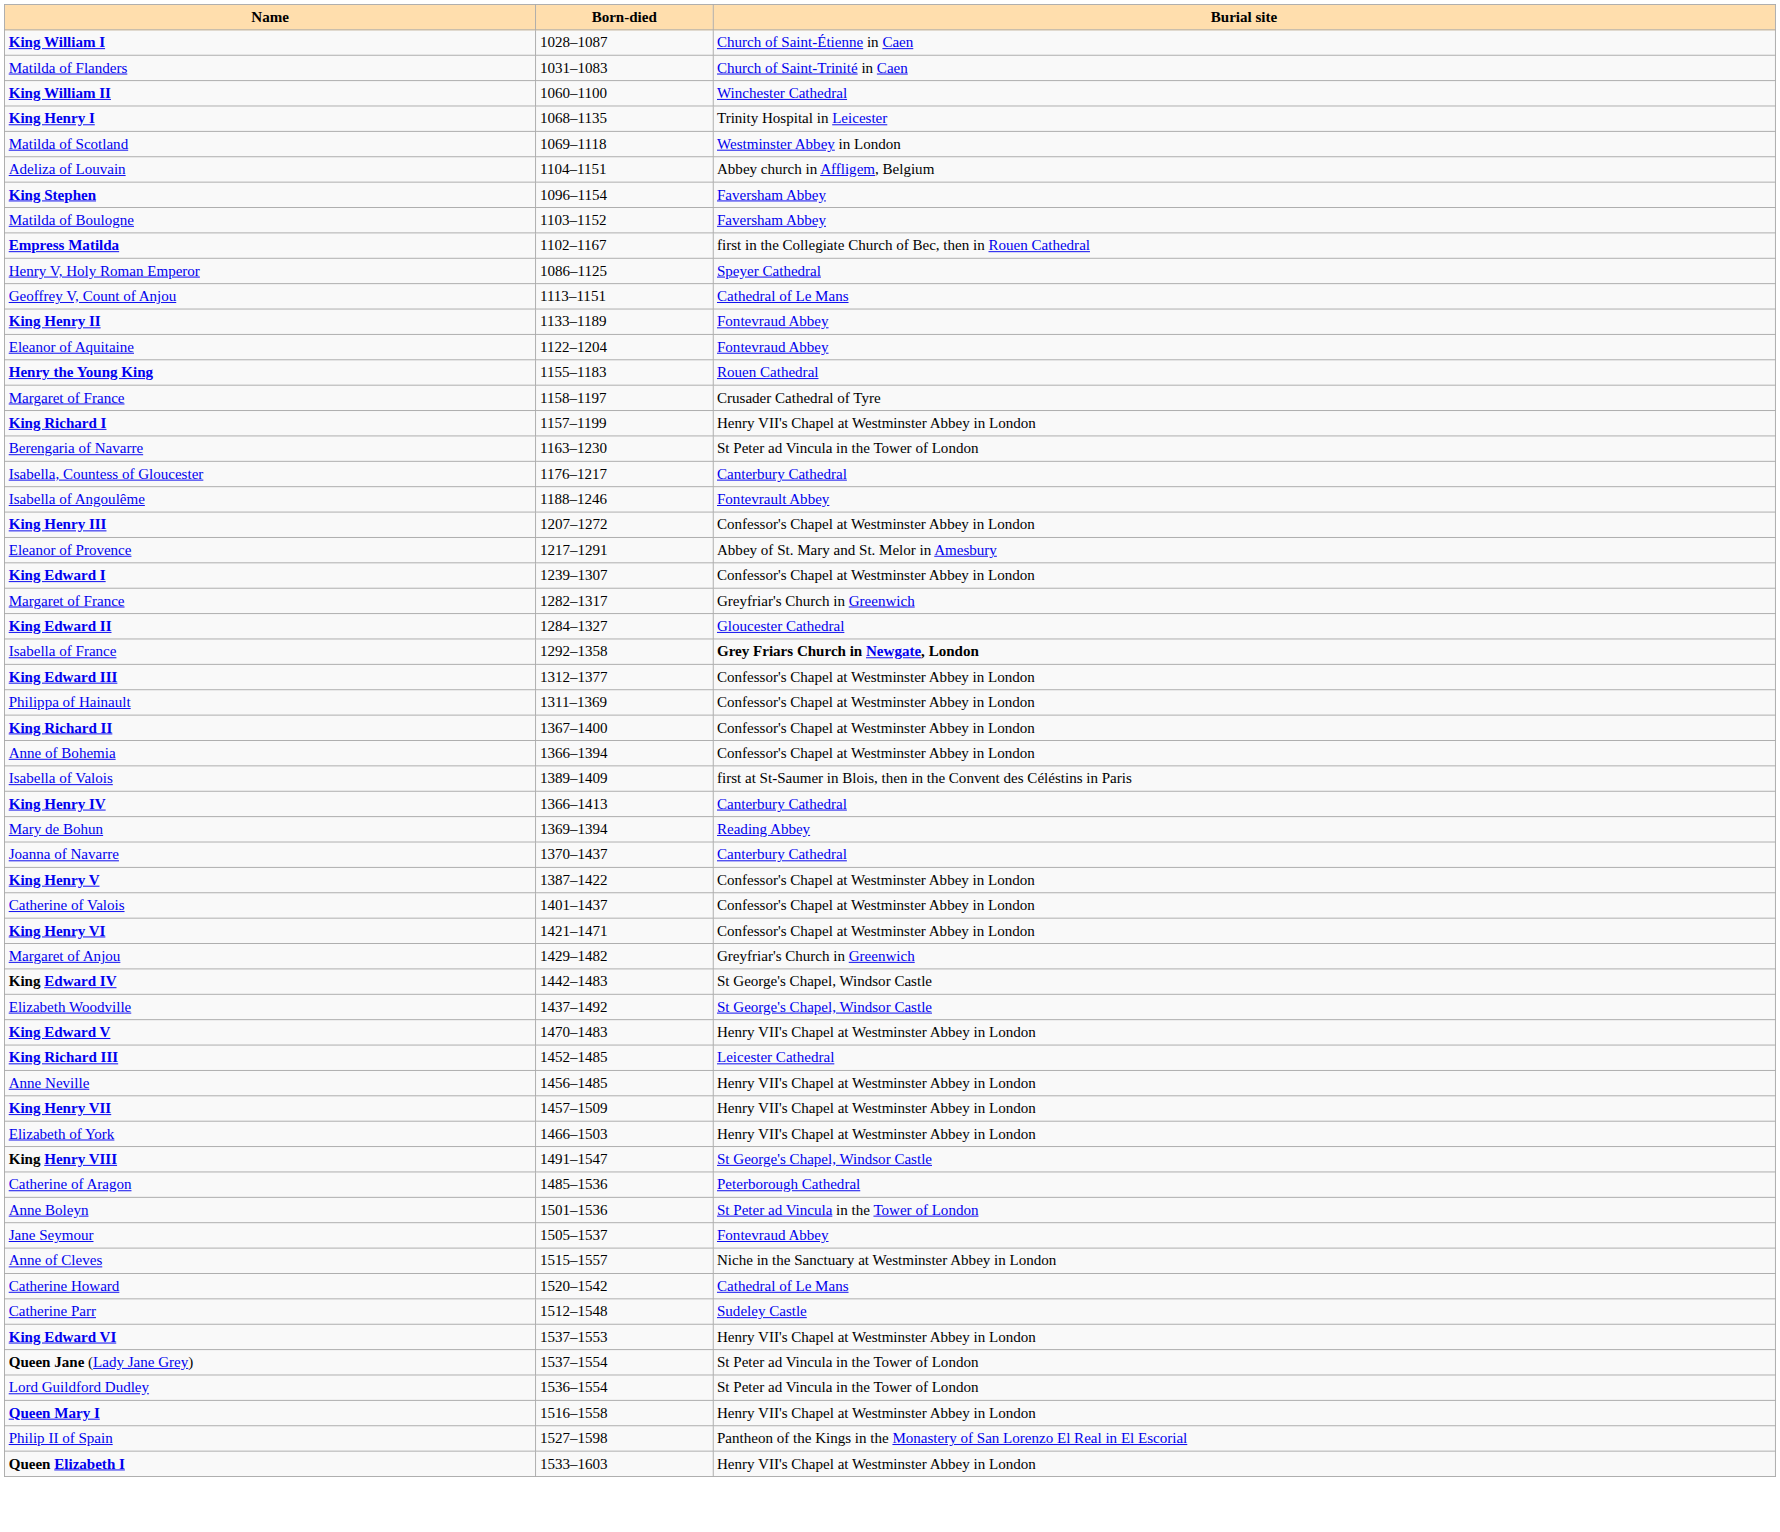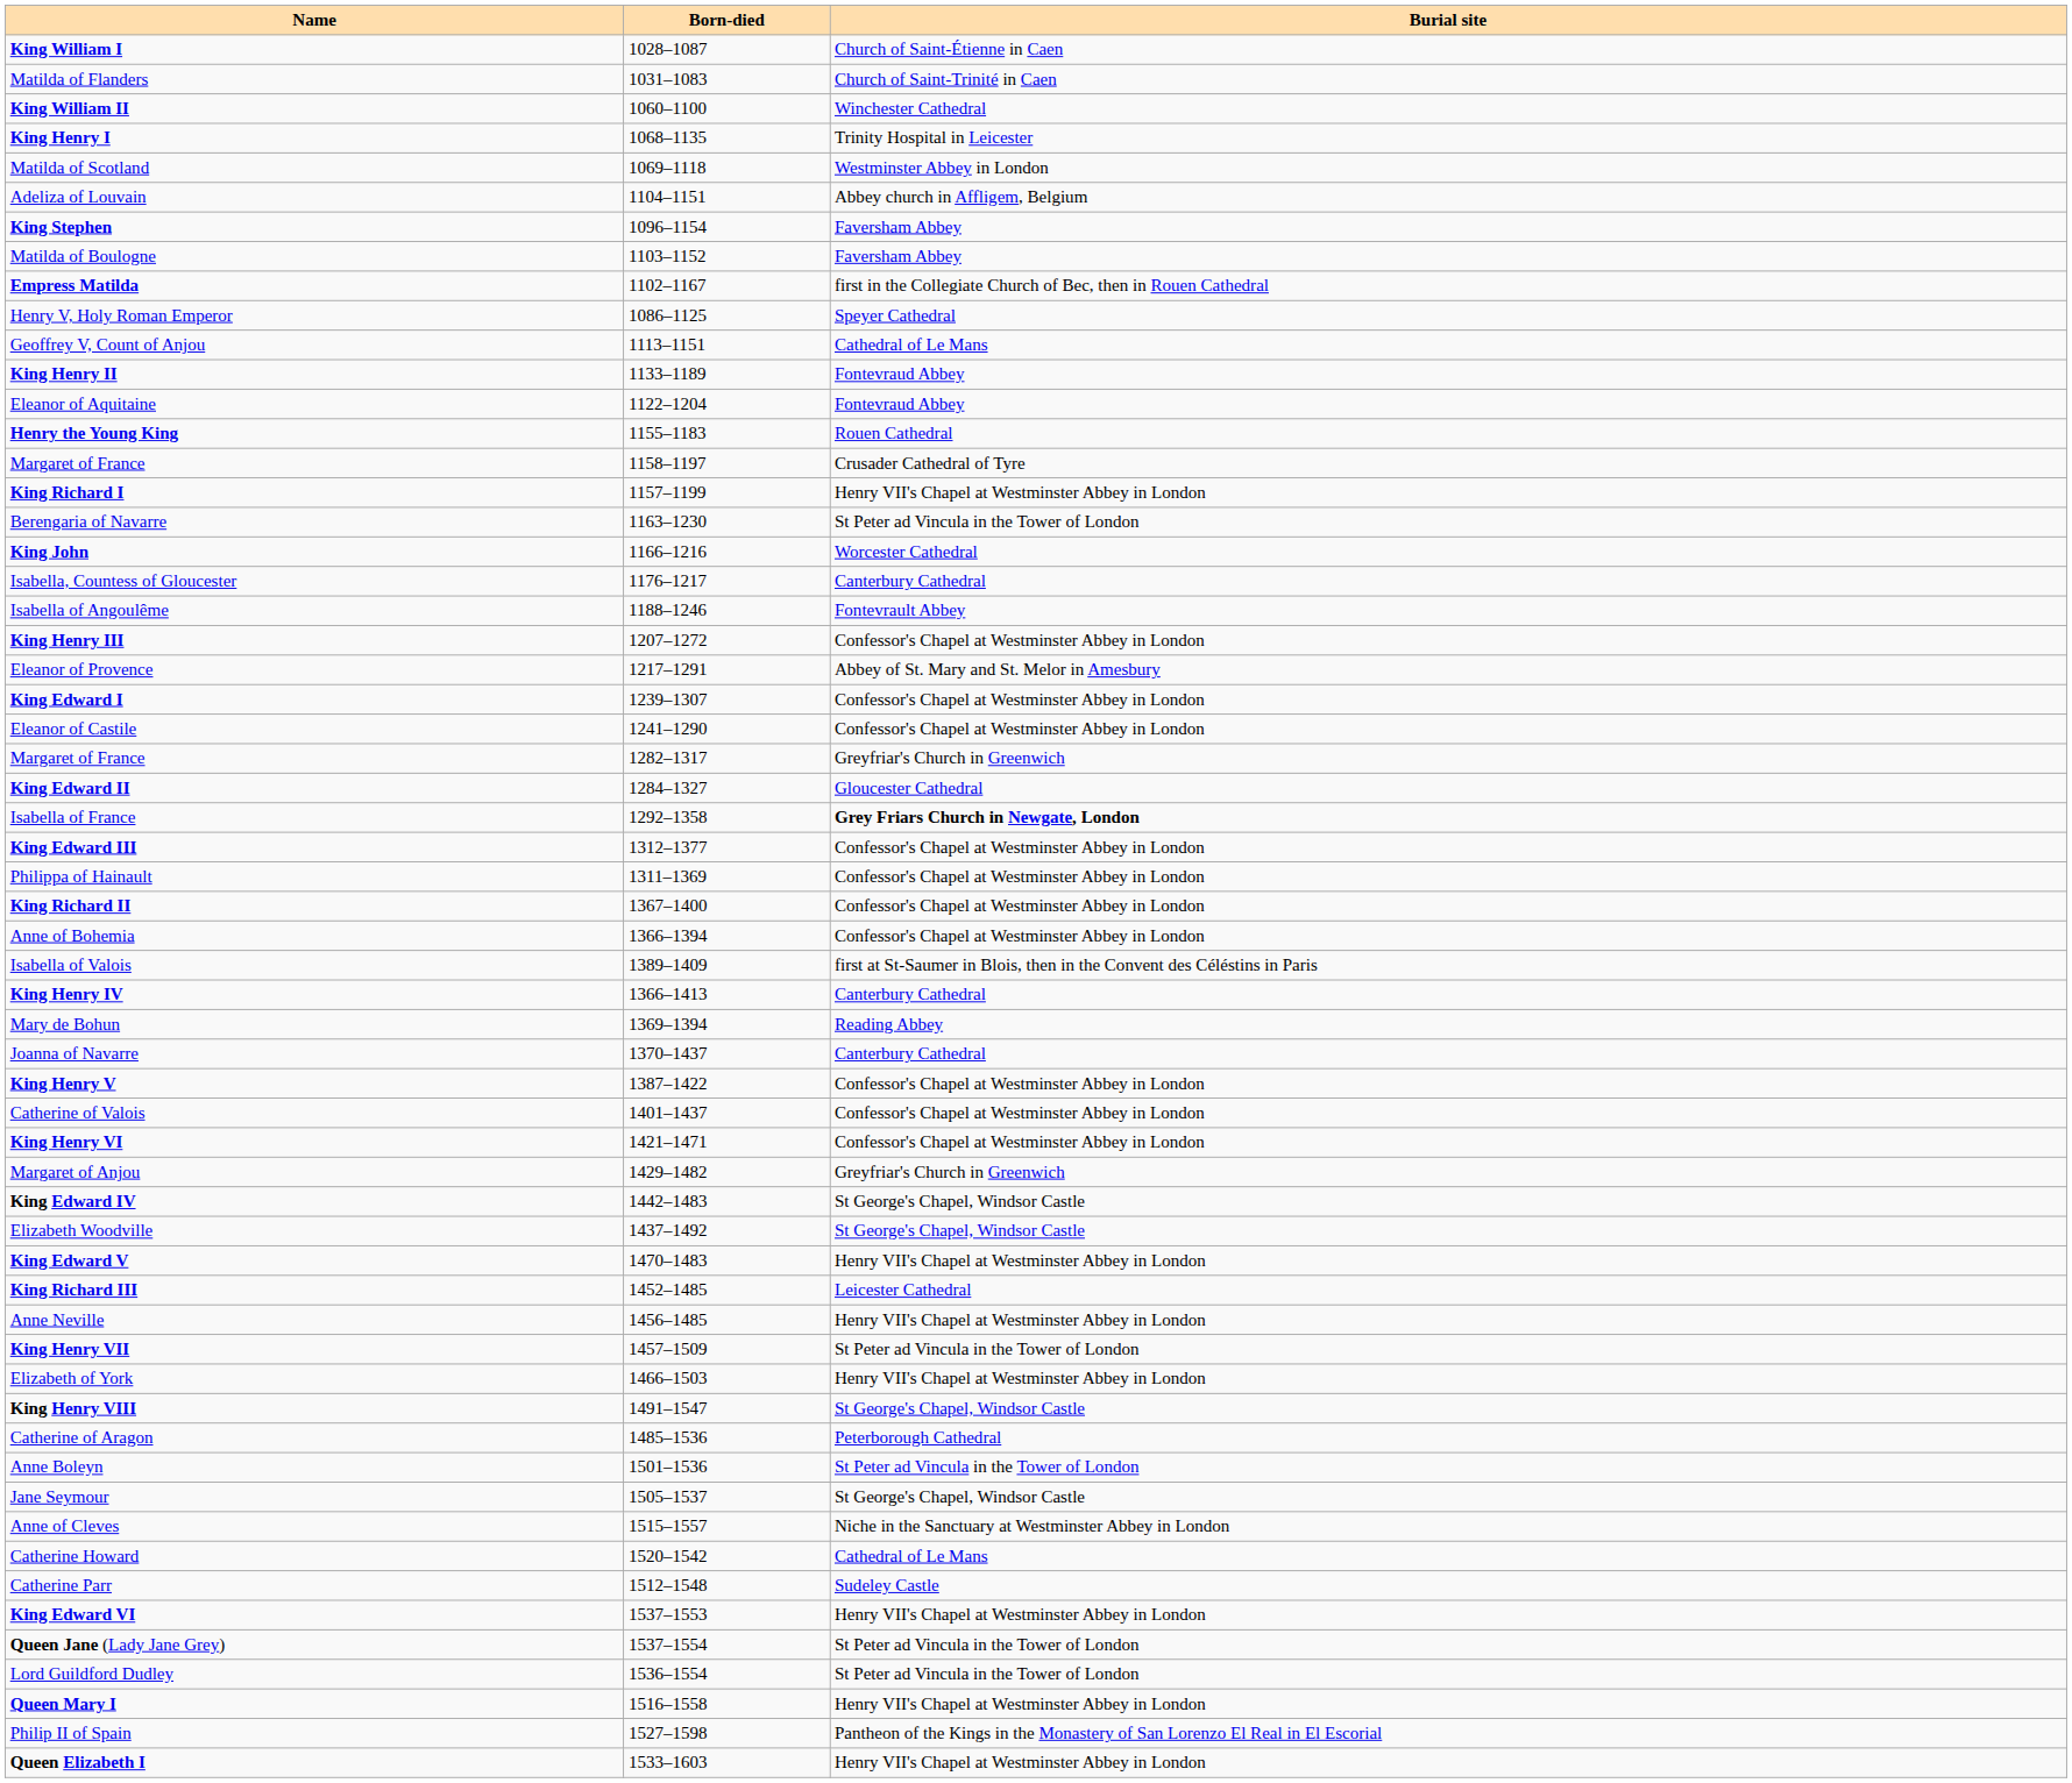 <table width = "95%" border = 1 border="1" cellpadding="4" cellspacing="0" style="margin: 0.5em 1em 0.5em 0; background: #f9f9f9; border: 1px #aaa solid; border-collapse: collapse;">
 <tr>
 <th width="30%" bgcolor="#ffdead">Name</th>
 <th width="10%" bgcolor="#ffdead">Born-died</th>
 <th width="90%" bgcolor="#ffdead">Burial site</th>
 </tr>
 <tr>
 <td><strong><a href='#'>King William I</a></strong></td>
 <td>1028–1087</td>
 <td><a href='#'>Church of Saint-Étienne</a> in <a href='#'>Caen</a></td>
 </tr>
 <tr>
 <td><a href='#'>Matilda of Flanders</a></td>
 <td>1031–1083</td>
 <td><a href='#'>Church of Saint-Trinité</a> in <a href='#'>Caen</a></td>
 </tr>
 <tr>
 <td><strong><a href='#'>King William II</a></strong></td>
 <td>1060–1100</td>
 <td><a href='#'>Winchester Cathedral</a></td>
 </tr>
 <tr>
 <td><strong><a href='#'>King Henry I</a></strong></td>
 <td>1068–1135</td>
 <td>Trinity Hospital in <a href='#'>Leicester</a></td>
 </tr>
 <tr>
 <td><a href='#'>Matilda of Scotland</a></td>
 <td>1069–1118</td>
 <td><a href='#'>Westminster Abbey</a> in London</td>
 </tr>
 <tr>
 <td><a href='#'>Adeliza of Louvain</a></td>
 <td>1104–1151</td>
 <td>Abbey church in <a href='#'>Affligem</a>, Belgium</td>
 </tr>
 <tr>
 <td><strong><a href='#'>King Stephen</a></strong></td>
 <td>1096–1154</td>
 <td><a href='#'>Faversham Abbey</a></td>
 </tr>
 <tr>
 <td><a href='#'>Matilda of Boulogne</a></td>
 <td>1103–1152</td>
 <td><a href='#'>Faversham Abbey</a></td>
 </tr>
 <tr>
 <td><strong><a href='#'>Empress Matilda</a></strong></td>
 <td>1102–1167</td>
 <td>first in the Collegiate Church of Bec, then in <a href='#'>Rouen Cathedral</a></td>
 </tr>
 <tr>
 <td><a href='#'>Henry V, Holy Roman Emperor</a></td>
 <td>1086–1125</td>
 <td><a href='#'>Speyer Cathedral</a></td>
 </tr>
 <tr>
 <td><a href='#'>Geoffrey V, Count of Anjou</a></td>
 <td>1113–1151</td>
 <td><a href='#'>Cathedral of Le Mans</a></td>
 </tr>
 <tr>
 <td><strong><a href='#'>King Henry II</a></strong></td>
 <td>1133–1189</td>
 <td><a href='#'>Fontevraud Abbey</a></td>
 </tr>
 <tr>
 <td><a href='#'>Eleanor of Aquitaine</a></td>
 <td>1122–1204</td>
 <td><a href='#'>Fontevraud Abbey</a></td>
 </tr>
 <tr>
 <td><strong><a href='#'>Henry the Young King</a></strong></td>
 <td>1155–1183</td>
 <td><a href='#'>Rouen Cathedral</a></td>
 </tr>
 <tr>
 <td><a href='#'>Margaret of France</a></td>
 <td>1158–1197</td>
 <td>Crusader Cathedral of Tyre</td>
 </tr>
 <tr>
 <td><strong><a href='#'>King Richard I</a></strong></td>
 <td>1157–1199</td>
 <td>Henry VII's Chapel at Westminster Abbey in London</td>
 </tr>
 <tr>
 <td><a href='#'>Berengaria of Navarre</a></td>
 <td>1163–1230</td>
 <td>St Peter ad Vincula in the Tower of London</td>
 </tr>
 <tr>
+<td><strong><a href='#'>King John</a></strong></td>
+<td>1166–1216</td>
+<td><a href='#'>Worcester Cathedral</a></td>
+</tr>
+<tr>
 <td><a href='#'>Isabella, Countess of Gloucester</a></td>
 <td>1176–1217</td>
 <td><a href='#'>Canterbury Cathedral</a></td>
 </tr>
 <tr>
 <td><a href='#'>Isabella of Angoulême</a></td>
 <td>1188–1246</td>
 <td><a href='#'>Fontevrault Abbey</a></td>
 </tr>
 <tr>
 <td><strong><a href='#'>King Henry III</a></strong></td>
 <td>1207–1272</td>
 <td>Confessor's Chapel at Westminster Abbey in London</td>
 </tr>
 <tr>
 <td><a href='#'>Eleanor of Provence</a></td>
 <td>1217–1291</td>
 <td>Abbey of St. Mary and St. Melor in <a href='#'>Amesbury</a></td>
 </tr>
 <tr>
 <td><strong><a href='#'>King Edward I</a></strong></td>
 <td>1239–1307</td>
+<td>Confessor's Chapel at Westminster Abbey in London</td>
+</tr>
+<tr>
+<td><a href='#'>Eleanor of Castile</a></td>
+<td>1241–1290</td>
 <td>Confessor's Chapel at Westminster Abbey in London</td>
 </tr>
 <tr>
 <td><a href='#'>Margaret of France</a></td>
 <td>1282–1317</td>
 <td>Greyfriar's Church in <a href='#'>Greenwich</a></td>
 </tr>
 <tr>
 <td><strong><a href='#'>King Edward II</a></strong></td>
 <td>1284–1327</td>
 <td><a href='#'>Gloucester Cathedral</a></td>
 </tr>
 <tr>
 <td><a href='#'>Isabella of France</a></td>
 <td>1292–1358</td>
 <td><strong>Grey Friars Church in <a href='#'>Newgate</a>, London</strong></td>
 </tr>
 <tr>
 <td><strong><a href='#'>King Edward III</a></strong></td>
 <td>1312–1377</td>
 <td>Confessor's Chapel at Westminster Abbey in London</td>
 </tr>
 <tr>
 <td><a href='#'>Philippa of Hainault</a></td>
 <td>1311–1369</td>
 <td>Confessor's Chapel at Westminster Abbey in London</td>
 </tr>
 <tr>
 <td><strong><a href='#'>King Richard II</a></strong></td>
 <td>1367–1400</td>
 <td>Confessor's Chapel at Westminster Abbey in London</td>
 </tr>
 <tr>
 <td><a href='#'>Anne of Bohemia</a></td>
 <td>1366–1394</td>
 <td>Confessor's Chapel at Westminster Abbey in London</td>
 </tr>
 <tr>
 <td><a href='#'>Isabella of Valois</a></td>
 <td>1389–1409</td>
 <td>first at St-Saumer in Blois, then in the Convent des Céléstins in Paris</td>
 </tr>
 <tr>
 <td><strong><a href='#'>King Henry IV</a></strong></td>
 <td>1366–1413</td>
 <td><a href='#'>Canterbury Cathedral</a></td>
 </tr>
 <tr>
 <td><a href='#'>Mary de Bohun</a></td>
 <td>1369–1394</td>
 <td><a href='#'>Reading Abbey</a></td>
 </tr>
 <tr>
 <td><a href='#'>Joanna of Navarre</a></td>
 <td>1370–1437</td>
 <td><a href='#'>Canterbury Cathedral</a></td>
 </tr>
 <tr>
 <td><strong><a href='#'>King Henry V</a></strong></td>
 <td>1387–1422</td>
 <td>Confessor's Chapel at Westminster Abbey in London</td>
 </tr>
 <tr>
 <td><a href='#'>Catherine of Valois</a></td>
 <td>1401–1437</td>
 <td>Confessor's Chapel at Westminster Abbey in London</td>
 </tr>
 <tr>
 <td><strong><a href='#'>King Henry VI</a></strong></td>
 <td>1421–1471</td>
 <td>Confessor's Chapel at Westminster Abbey in London</td>
 </tr>
 <tr>
 <td><a href='#'>Margaret of Anjou</a></td>
 <td>1429–1482</td>
 <td>Greyfriar's Church in <a href='#'>Greenwich</a></td>
 </tr>
 <tr>
 <td><strong>King <a href='#'>Edward IV</a></strong></td>
 <td>1442–1483</td>
 <td>St George's Chapel, Windsor Castle</td>
 </tr>
 <tr>
 <td><a href='#'>Elizabeth Woodville</a></td>
 <td>1437–1492</td>
 <td><a href='#'>St George's Chapel, Windsor Castle</a></td>
 </tr>
 <tr>
 <td><strong><a href='#'>King Edward V</a></strong></td>
 <td>1470–1483</td>
 <td>Henry VII's Chapel at Westminster Abbey in London</td>
 </tr>
 <tr>
 <td><strong><a href='#'>King Richard III</a></strong></td>
 <td>1452–1485</td>
 <td><a href='#'>Leicester Cathedral</a></td>
 </tr>
 <tr>
 <td><a href='#'>Anne Neville</a></td>
 <td>1456–1485</td>
 <td>Henry VII's Chapel at Westminster Abbey in London</td>
 </tr>
 <tr>
 <td><strong><a href='#'>King Henry VII</a></strong></td>
 <td>1457–1509</td>
-<td>Henry VII's Chapel at Westminster Abbey in London</td>
+<td>St Peter ad Vincula in the Tower of London</td>
 </tr>
 <tr>
 <td><a href='#'>Elizabeth of York</a></td>
 <td>1466–1503</td>
 <td>Henry VII's Chapel at Westminster Abbey in London</td>
 </tr>
 <tr>
 <td><strong>King <a href='#'>Henry VIII</a></strong></td>
 <td>1491–1547</td>
 <td><a href='#'>St George's Chapel, Windsor Castle</a></td>
 </tr>
 <tr>
 <td><a href='#'>Catherine of Aragon</a></td>
 <td>1485–1536</td>
 <td><a href='#'>Peterborough Cathedral</a></td>
 </tr>
 <tr>
 <td><a href='#'>Anne Boleyn</a></td>
 <td>1501–1536</td>
 <td><a href='#'>St Peter ad Vincula</a> in the <a href='#'>Tower of London</a></td>
 </tr>
 <tr>
 <td><a href='#'>Jane Seymour</a></td>
 <td>1505–1537</td>
-<td><a href='#'>Fontevraud Abbey</a></td>
+<td>St George's Chapel, Windsor Castle</td>
 </tr>
 <tr>
 <td><a href='#'>Anne of Cleves</a></td>
 <td>1515–1557</td>
 <td>Niche in the Sanctuary at Westminster Abbey in London</td>
 </tr>
 <tr>
 <td><a href='#'>Catherine Howard</a></td>
 <td>1520–1542</td>
 <td><a href='#'>Cathedral of Le Mans</a></td>
 </tr>
 <tr>
 <td><a href='#'>Catherine Parr</a></td>
 <td>1512–1548</td>
 <td><a href='#'>Sudeley Castle</a></td>
 </tr>
 <tr>
 <td><strong><a href='#'>King Edward VI</a></strong></td>
 <td>1537–1553</td>
 <td>Henry VII's Chapel at Westminster Abbey in London</td>
 </tr>
 <tr>
 <td><strong>Queen Jane</strong> (<a href='#'>Lady Jane Grey</a>)</td>
 <td>1537–1554</td>
 <td>St Peter ad Vincula in the Tower of London</td>
 </tr>
 <tr>
 <td><a href='#'>Lord Guildford Dudley</a></td>
 <td>1536–1554</td>
 <td>St Peter ad Vincula in the Tower of London</td>
 </tr>
 <tr>
 <td><strong><a href='#'>Queen Mary I</a></strong></td>
 <td>1516–1558</td>
 <td>Henry VII's Chapel at Westminster Abbey in London</td>
 </tr>
 <tr>
 <td><a href='#'>Philip II of Spain</a></td>
 <td>1527–1598</td>
 <td>Pantheon of the Kings in the <a href='#'>Monastery of San Lorenzo El Real in El Escorial</a></td>
 </tr>
 <tr>
 <td><strong>Queen <a href='#'>Elizabeth I</a></strong></td>
 <td>1533–1603</td>
 <td>Henry VII's Chapel at Westminster Abbey in London</td>
 </tr>
 </table>
